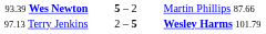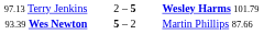 <table style="text-align:center">
 <tr>
 <th width=223></th>
 <th width=100></th>
 <th width=223></th>
 </tr>
 <tr>
+<td align=right><small><span>97.13</span></small> <a href='#'>Terry Jenkins</a> </td>
+<td>2 – <strong>5</strong></td>
+<td align=left> <strong><a href='#'>Wesley Harms</a></strong> <small><span>101.79</span></small></td>
+</tr>
+<tr>
 <td align=right><small><span>93.39</span></small> <strong><a href='#'>Wes Newton</a></strong> </td>
 <td><strong>5</strong> – 2</td>
 <td align=left> <a href='#'>Martin Phillips</a> <small><span>87.66</span></small></td>
 </tr>
-<tr>
-<td align=right><small><span>97.13</span></small> <a href='#'>Terry Jenkins</a> </td>
-<td>2 – <strong>5</strong></td>
-<td align=left> <strong><a href='#'>Wesley Harms</a></strong> <small><span>101.79</span></small></td>
-</tr>
 </table>
